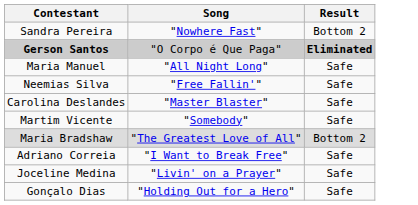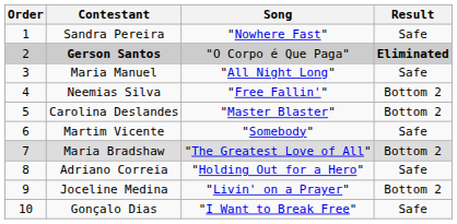 <table class="wikitable plainrowheaders" style="text-align:center;">
 <tr>
+<th>Order</th>
 <th>Contestant</th>
 <th>Song</th>
 <th>Result</th>
 </tr>
 <tr>
+<td>1</td>
 <td>Sandra Pereira</td>
 <td>"<a href='#'>Nowhere Fast</a>"</td>
-<td>Bottom 2</td>
+<td>Safe</td>
 </tr>
 <tr style="background:#ccc;">
+<td>2</td>
 <td><strong>Gerson Santos</strong></td>
 <td>"O Corpo é Que Paga"</td>
 <td><strong>Eliminated</strong></td>
 </tr>
 <tr>
+<td>3</td>
 <td>Maria Manuel</td>
 <td>"<a href='#'>All Night Long</a>"</td>
 <td>Safe</td>
 </tr>
 <tr>
+<td>4</td>
 <td>Neemias Silva</td>
 <td>"<a href='#'>Free Fallin'</a>"</td>
-<td>Safe</td>
+<td>Bottom 2</td>
 </tr>
 <tr>
+<td>5</td>
 <td>Carolina Deslandes</td>
 <td>"<a href='#'>Master Blaster</a>"</td>
-<td>Safe</td>
+<td>Bottom 2</td>
 </tr>
 <tr>
+<td>6</td>
 <td>Martim Vicente</td>
 <td>"<a href='#'>Somebody</a>"</td>
 <td>Safe</td>
 </tr>
 <tr style="background:#ddd;">
+<td>7</td>
 <td>Maria Bradshaw</td>
 <td>"<a href='#'>The Greatest Love of All</a>"</td>
 <td>Bottom 2</td>
 </tr>
 <tr>
+<td>8</td>
 <td>Adriano Correia</td>
+<td>"<a href='#'>Holding Out for a Hero</a>"</td>
+<td>Safe</td>
+</tr>
+<tr>
+<td>9</td>
+<td>Joceline Medina</td>
+<td>"<a href='#'>Livin' on a Prayer</a>"</td>
+<td>Bottom 2</td>
+</tr>
+<tr>
+<td>10</td>
+<td>Gonçalo Dias</td>
 <td>"<a href='#'>I Want to Break Free</a>"</td>
 <td>Safe</td>
 </tr>
-<tr>
-<td>Joceline Medina</td>
-<td>"<a href='#'>Livin' on a Prayer</a>"</td>
-<td>Safe</td>
-</tr>
-<tr>
-<td>Gonçalo Dias</td>
-<td>"<a href='#'>Holding Out for a Hero</a>"</td>
-<td>Safe</td>
-</tr>
 </table>
